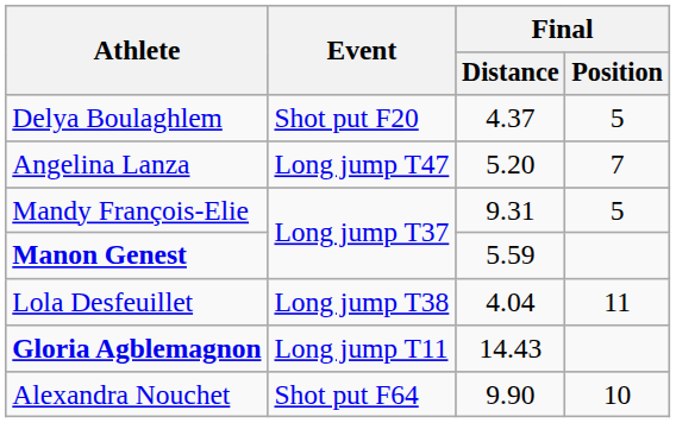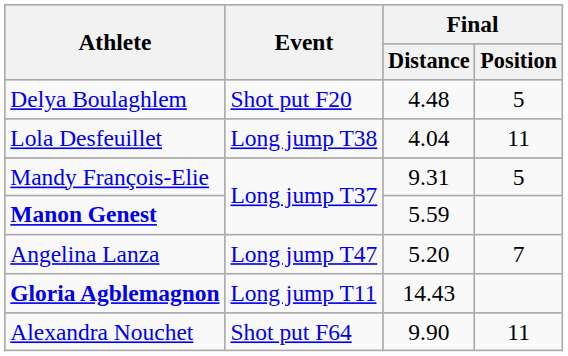 <table class="wikitable" style="font-size:90%">
 <tr>
 <th rowspan="2">Athlete</th>
 <th rowspan="2">Event</th>
 <th colspan="2">Final</th>
 </tr>
 <tr style="font-size:95%">
 <th>Distance</th>
 <th>Position</th>
 </tr>
 <tr align=center>
 <td align=left><a href='#'>Delya Boulaghlem</a></td>
 <td align=left><a href='#'>Shot put F20</a></td>
-<td>4.37</td>
+<td>4.48</td>
 <td>5</td>
 </tr>
 <tr align=center>
-<td align=left><a href='#'>Angelina Lanza</a></td>
-<td align=left><a href='#'>Long jump T47</a></td>
-<td>5.20</td>
-<td>7</td>
+<td align=left><a href='#'>Lola Desfeuillet</a></td>
+<td align=left><a href='#'>Long jump T38</a></td>
+<td>4.04</td>
+<td>11</td>
 </tr>
 <tr align=center>
 <td align=left><a href='#'>Mandy François-Elie</a></td>
 <td align=left rowspan=2><a href='#'>Long jump T37</a></td>
 <td>9.31</td>
 <td>5</td>
 </tr>
 <tr align=center>
 <td align=left><strong><a href='#'>Manon Genest</a></strong></td>
 <td>5.59</td>
 <td></td>
 </tr>
 <tr align=center>
-<td align=left><a href='#'>Lola Desfeuillet</a></td>
-<td align=left><a href='#'>Long jump T38</a></td>
-<td>4.04</td>
-<td>11</td>
+<td align=left><a href='#'>Angelina Lanza</a></td>
+<td align=left><a href='#'>Long jump T47</a></td>
+<td>5.20</td>
+<td>7</td>
 </tr>
 <tr align=center>
 <td align=left><strong><a href='#'>Gloria Agblemagnon</a></strong></td>
 <td align=left><a href='#'>Long jump T11</a></td>
 <td>14.43</td>
 <td></td>
 </tr>
 <tr align=center>
 <td align=left><a href='#'>Alexandra Nouchet</a></td>
 <td align=left><a href='#'>Shot put F64</a></td>
 <td>9.90</td>
-<td>10</td>
+<td>11</td>
 </tr>
 </table>
